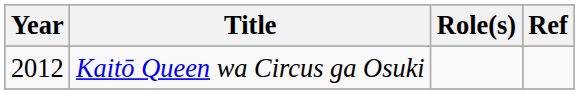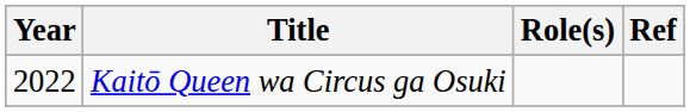 <table class="wikitable">
 <tr>
 <th>Year</th>
 <th>Title</th>
 <th>Role(s)</th>
 <th>Ref</th>
 </tr>
 <tr>
-<td>2012</td>
+<td>2022</td>
 <td><em><a href='#'>Kaitō Queen</a> wa Circus ga Osuki</em></td>
 <td></td>
 <td></td>
 </tr>
 </table>
